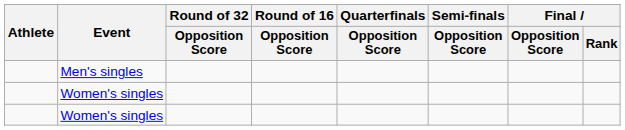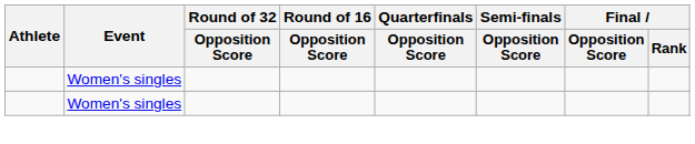 <table class="wikitable" style="font-size:90%">
 <tr>
 <th rowspan=2>Athlete</th>
 <th rowspan=2>Event</th>
 <th>Round of 32</th>
 <th>Round of 16</th>
 <th>Quarterfinals</th>
 <th>Semi-finals</th>
 <th colspan=2>Final / </th>
 </tr>
 <tr style="font-size:95%">
 <th>Opposition<br>Score</th>
 <th>Opposition<br>Score</th>
 <th>Opposition<br>Score</th>
 <th>Opposition<br>Score</th>
 <th>Opposition<br>Score</th>
 <th>Rank</th>
-</tr>
-<tr align=center>
-<td align=left></td>
-<td align=left><a href='#'>Men's singles</a></td>
-<td></td>
-<td></td>
-<td></td>
-<td></td>
-<td></td>
-<td></td>
 </tr>
 <tr align=center>
 <td align=left></td>
 <td align=left><a href='#'>Women's singles</a></td>
 <td></td>
 <td></td>
 <td></td>
 <td></td>
 <td></td>
 <td></td>
 </tr>
 <tr align=center>
 <td align=left></td>
 <td align=left><a href='#'>Women's singles</a></td>
 <td></td>
 <td></td>
 <td></td>
 <td></td>
 <td></td>
 <td></td>
 </tr>
 </table>
